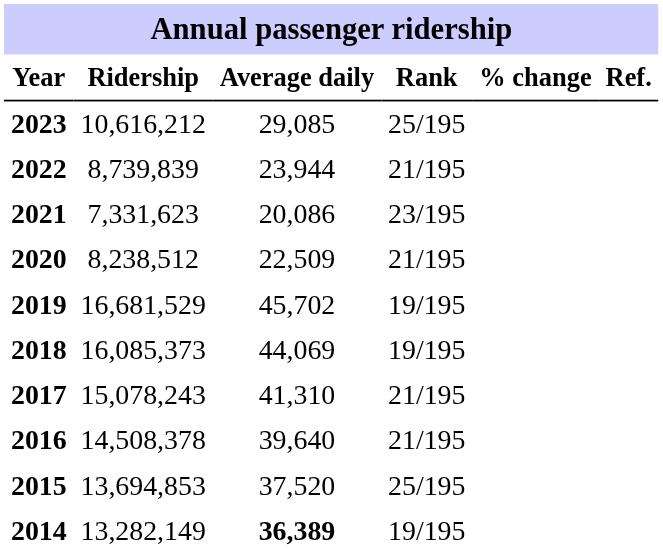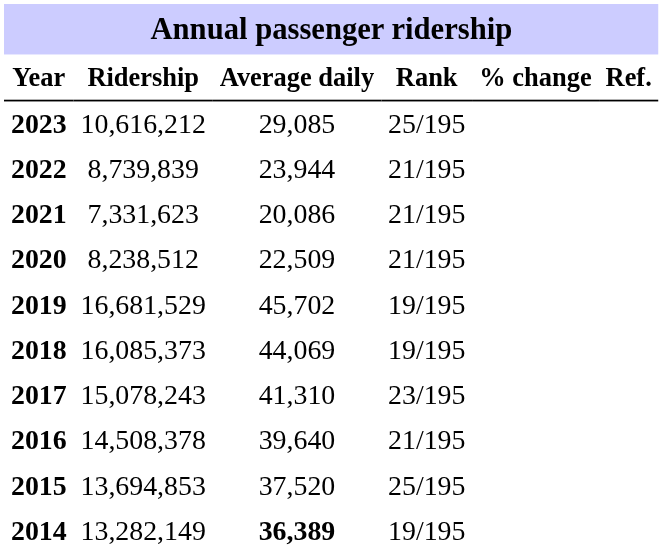 <table class="toccolours" cellpadding="4" cellspacing="0" style="text-align:right;">
 <tr>
 <th colspan="6"  style="background-color:#ccf; background-color:#ccf; font-size:110%; text-align:center;">Annual passenger ridership</th>
 </tr>
 <tr style="font-size:95%; text-align:center">
 <th style="border-bottom:1px solid black">Year</th>
 <th style="border-bottom:1px solid black">Ridership</th>
 <th style="border-bottom:1px solid black">Average daily</th>
 <th style="border-bottom:1px solid black">Rank</th>
 <th style="border-bottom:1px solid black">% change</th>
 <th style="border-bottom:1px solid black">Ref.</th>
 </tr>
 <tr style="text-align:center;">
 <td><strong>2023</strong></td>
 <td>10,616,212</td>
 <td>29,085</td>
 <td>25/195</td>
 <td></td>
 <td></td>
 </tr>
 <tr>
 </tr>
 <tr style="text-align:center;">
 <td><strong>2022</strong></td>
 <td>8,739,839</td>
 <td>23,944</td>
 <td>21/195</td>
 <td></td>
 <td></td>
 </tr>
 <tr style="text-align:center;">
 <td><strong>2021</strong></td>
 <td>7,331,623</td>
 <td>20,086</td>
-<td>23/195</td>
+<td>21/195</td>
 <td></td>
 <td></td>
 </tr>
 <tr style="text-align:center;">
 <td><strong>2020</strong></td>
 <td>8,238,512</td>
 <td>22,509</td>
 <td>21/195</td>
 <td></td>
 <td></td>
 </tr>
 <tr style="text-align:center;">
 <td><strong>2019</strong></td>
 <td>16,681,529</td>
 <td>45,702</td>
 <td>19/195</td>
 <td></td>
 <td></td>
 </tr>
 <tr style="text-align:center;">
 <td><strong>2018</strong></td>
 <td>16,085,373</td>
 <td>44,069</td>
 <td>19/195</td>
 <td></td>
 <td></td>
 </tr>
 <tr style="text-align:center;">
 <td><strong>2017</strong></td>
 <td>15,078,243</td>
 <td>41,310</td>
-<td>21/195</td>
+<td>23/195</td>
 <td></td>
 <td></td>
 </tr>
 <tr style="text-align:center;">
 <td><strong>2016</strong></td>
 <td>14,508,378</td>
 <td>39,640</td>
 <td>21/195</td>
 <td></td>
 <td></td>
 </tr>
 <tr style="text-align:center;">
 <td><strong>2015</strong></td>
 <td>13,694,853</td>
 <td>37,520</td>
 <td>25/195</td>
 <td></td>
 <td></td>
 </tr>
 <tr style="text-align:center;">
 <td><strong>2014</strong></td>
 <td>13,282,149</td>
 <td><strong>36,389</strong></td>
 <td>19/195</td>
 <td></td>
 <td></td>
 </tr>
 </table>
